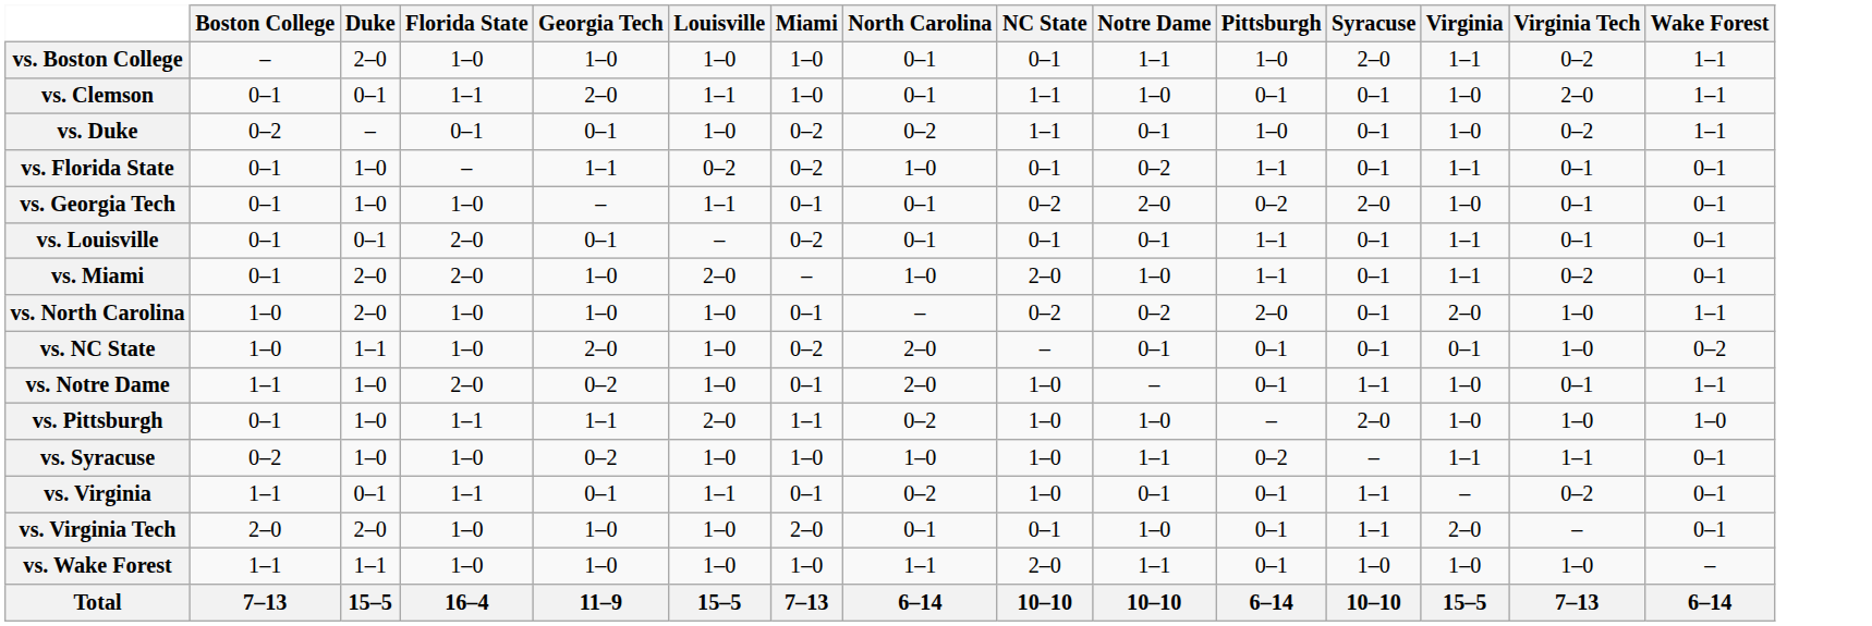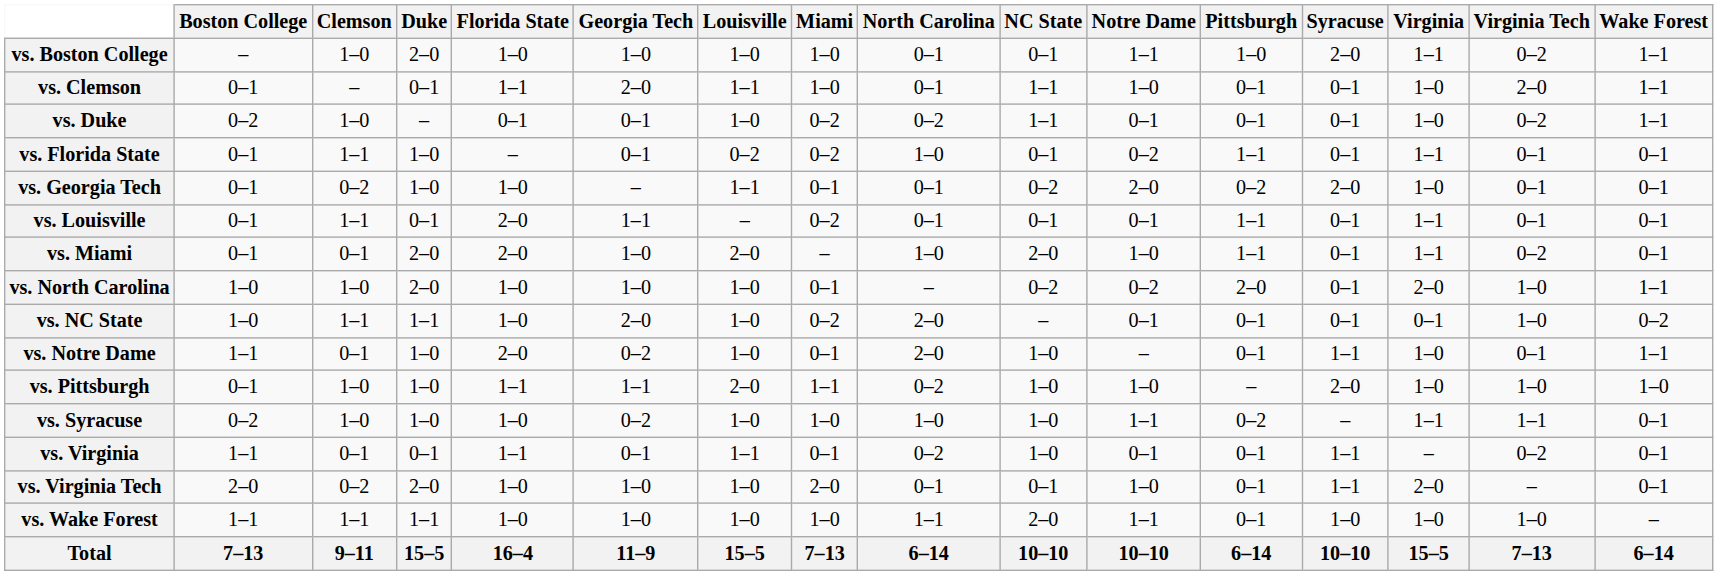 <table class="wikitable" style="white-space:nowrap;font-size:90%;">
 <tr>
 <th colspan=1 style="background:white; border-top-style:hidden; border-left-style:hidden;"   width=75> </th>
 <th style=>Boston College</th>
+<th style=>Clemson</th>
 <th style=>Duke</th>
 <th style=>Florida State</th>
 <th style=>Georgia Tech</th>
 <th style=>Louisville</th>
 <th style=>Miami</th>
 <th style=>North Carolina</th>
 <th style=>NC State</th>
 <th style=>Notre Dame</th>
 <th style=>Pittsburgh</th>
 <th style=>Syracuse</th>
 <th style=>Virginia</th>
 <th style=>Virginia Tech</th>
 <th style=>Wake Forest</th>
 </tr>
 <tr style="text-align:center;">
 <th>vs. Boston College</th>
 <td>–</td>
+<td>1–0</td>
 <td>2–0</td>
 <td>1–0</td>
 <td>1–0</td>
 <td>1–0</td>
 <td>1–0</td>
 <td>0–1</td>
 <td>0–1</td>
 <td>1–1</td>
 <td>1–0</td>
 <td>2–0</td>
 <td>1–1</td>
 <td>0–2</td>
 <td>1–1</td>
 </tr>
 <tr style="text-align:center;">
 <th>vs. Clemson</th>
 <td>0–1</td>
+<td>–</td>
 <td>0–1</td>
 <td>1–1</td>
 <td>2–0</td>
 <td>1–1</td>
 <td>1–0</td>
 <td>0–1</td>
 <td>1–1</td>
 <td>1–0</td>
 <td>0–1</td>
 <td>0–1</td>
 <td>1–0</td>
 <td>2–0</td>
 <td>1–1</td>
 </tr>
 <tr style="text-align:center;">
 <th>vs. Duke</th>
 <td>0–2</td>
+<td>1–0</td>
 <td>–</td>
 <td>0–1</td>
 <td>0–1</td>
 <td>1–0</td>
 <td>0–2</td>
 <td>0–2</td>
 <td>1–1</td>
 <td>0–1</td>
-<td>1–0</td>
+<td>0–1</td>
 <td>0–1</td>
 <td>1–0</td>
 <td>0–2</td>
 <td>1–1</td>
 </tr>
 <tr style="text-align:center;">
 <th>vs. Florida State</th>
 <td>0–1</td>
+<td>1–1</td>
 <td>1–0</td>
 <td>–</td>
-<td>1–1</td>
+<td>0–1</td>
 <td>0–2</td>
 <td>0–2</td>
 <td>1–0</td>
 <td>0–1</td>
 <td>0–2</td>
 <td>1–1</td>
 <td>0–1</td>
 <td>1–1</td>
 <td>0–1</td>
 <td>0–1</td>
 </tr>
 <tr style="text-align:center;">
 <th>vs. Georgia Tech</th>
 <td>0–1</td>
+<td>0–2</td>
 <td>1–0</td>
 <td>1–0</td>
 <td>–</td>
 <td>1–1</td>
 <td>0–1</td>
 <td>0–1</td>
 <td>0–2</td>
 <td>2–0</td>
 <td>0–2</td>
 <td>2–0</td>
 <td>1–0</td>
 <td>0–1</td>
 <td>0–1</td>
 </tr>
 <tr style="text-align:center;">
 <th>vs. Louisville</th>
 <td>0–1</td>
+<td>1–1</td>
 <td>0–1</td>
 <td>2–0</td>
-<td>0–1</td>
+<td>1–1</td>
 <td>–</td>
 <td>0–2</td>
 <td>0–1</td>
 <td>0–1</td>
 <td>0–1</td>
 <td>1–1</td>
 <td>0–1</td>
 <td>1–1</td>
 <td>0–1</td>
 <td>0–1</td>
 </tr>
 <tr style="text-align:center;">
 <th>vs. Miami</th>
+<td>0–1</td>
 <td>0–1</td>
 <td>2–0</td>
 <td>2–0</td>
 <td>1–0</td>
 <td>2–0</td>
 <td>–</td>
 <td>1–0</td>
 <td>2–0</td>
 <td>1–0</td>
 <td>1–1</td>
 <td>0–1</td>
 <td>1–1</td>
 <td>0–2</td>
 <td>0–1</td>
 </tr>
 <tr style="text-align:center;">
 <th>vs. North Carolina</th>
+<td>1–0</td>
 <td>1–0</td>
 <td>2–0</td>
 <td>1–0</td>
 <td>1–0</td>
 <td>1–0</td>
 <td>0–1</td>
 <td>–</td>
 <td>0–2</td>
 <td>0–2</td>
 <td>2–0</td>
 <td>0–1</td>
 <td>2–0</td>
 <td>1–0</td>
 <td>1–1</td>
 </tr>
 <tr style="text-align:center;">
 <th>vs. NC State</th>
 <td>1–0</td>
 <td>1–1</td>
+<td>1–1</td>
 <td>1–0</td>
 <td>2–0</td>
 <td>1–0</td>
 <td>0–2</td>
 <td>2–0</td>
 <td>–</td>
 <td>0–1</td>
 <td>0–1</td>
 <td>0–1</td>
 <td>0–1</td>
 <td>1–0</td>
 <td>0–2</td>
 </tr>
 <tr style="text-align:center;">
 <th>vs. Notre Dame</th>
 <td>1–1</td>
+<td>0–1</td>
 <td>1–0</td>
 <td>2–0</td>
 <td>0–2</td>
 <td>1–0</td>
 <td>0–1</td>
 <td>2–0</td>
 <td>1–0</td>
 <td>–</td>
 <td>0–1</td>
 <td>1–1</td>
 <td>1–0</td>
 <td>0–1</td>
 <td>1–1</td>
 </tr>
 <tr style="text-align:center;">
 <th>vs. Pittsburgh</th>
 <td>0–1</td>
+<td>1–0</td>
 <td>1–0</td>
 <td>1–1</td>
 <td>1–1</td>
 <td>2–0</td>
 <td>1–1</td>
 <td>0–2</td>
 <td>1–0</td>
 <td>1–0</td>
 <td>–</td>
 <td>2–0</td>
 <td>1–0</td>
 <td>1–0</td>
 <td>1–0</td>
 </tr>
 <tr style="text-align:center;">
 <th>vs. Syracuse</th>
 <td>0–2</td>
 <td>1–0</td>
 <td>1–0</td>
+<td>1–0</td>
 <td>0–2</td>
 <td>1–0</td>
 <td>1–0</td>
 <td>1–0</td>
 <td>1–0</td>
 <td>1–1</td>
 <td>0–2</td>
 <td>–</td>
 <td>1–1</td>
 <td>1–1</td>
 <td>0–1</td>
 </tr>
 <tr style="text-align:center;">
 <th>vs. Virginia</th>
 <td>1–1</td>
+<td>0–1</td>
 <td>0–1</td>
 <td>1–1</td>
 <td>0–1</td>
 <td>1–1</td>
 <td>0–1</td>
 <td>0–2</td>
 <td>1–0</td>
 <td>0–1</td>
 <td>0–1</td>
 <td>1–1</td>
 <td>–</td>
 <td>0–2</td>
 <td>0–1</td>
 </tr>
 <tr style="text-align:center;">
 <th>vs. Virginia Tech</th>
 <td>2–0</td>
+<td>0–2</td>
 <td>2–0</td>
 <td>1–0</td>
 <td>1–0</td>
 <td>1–0</td>
 <td>2–0</td>
 <td>0–1</td>
 <td>0–1</td>
 <td>1–0</td>
 <td>0–1</td>
 <td>1–1</td>
 <td>2–0</td>
 <td>–</td>
 <td>0–1</td>
 </tr>
 <tr style="text-align:center;">
 <th>vs. Wake Forest</th>
 <td>1–1</td>
 <td>1–1</td>
+<td>1–1</td>
 <td>1–0</td>
 <td>1–0</td>
 <td>1–0</td>
 <td>1–0</td>
 <td>1–1</td>
 <td>2–0</td>
 <td>1–1</td>
 <td>0–1</td>
 <td>1–0</td>
 <td>1–0</td>
 <td>1–0</td>
 <td>–<br></td>
 </tr>
 <tr style="text-align:center;">
 <th>Total</th>
 <th>7–13</th>
+<th>9–11</th>
 <th>15–5</th>
 <th>16–4</th>
 <th>11–9</th>
 <th>15–5</th>
 <th>7–13</th>
 <th>6–14</th>
 <th>10–10</th>
 <th>10–10</th>
 <th>6–14</th>
 <th>10–10</th>
 <th>15–5</th>
 <th>7–13</th>
 <th>6–14</th>
 </tr>
 </table>
